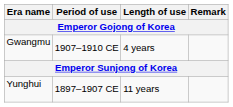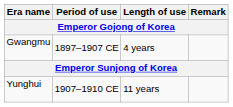 <table class="wikitable">
 <tr>
 <th>Era name</th>
 <th>Period of use</th>
 <th>Length of use</th>
 <th>Remark</th>
 </tr>
 <tr>
 <th colspan="4"><a href='#'>Emperor Gojong of Korea</a><br></th>
 </tr>
 <tr>
 <td>Gwangmu<br><br></td>
-<td>1907–1910 CE</td>
+<td>1897–1907 CE</td>
 <td>4 years</td>
 <td></td>
 </tr>
 <tr>
 <th colspan="4"><a href='#'>Emperor Sunjong of Korea</a><br></th>
 </tr>
 <tr>
 <td>Yunghui<br><br></td>
-<td>1897–1907 CE</td>
+<td>1907–1910 CE</td>
 <td>11 years</td>
 <td></td>
 </tr>
 </table>
